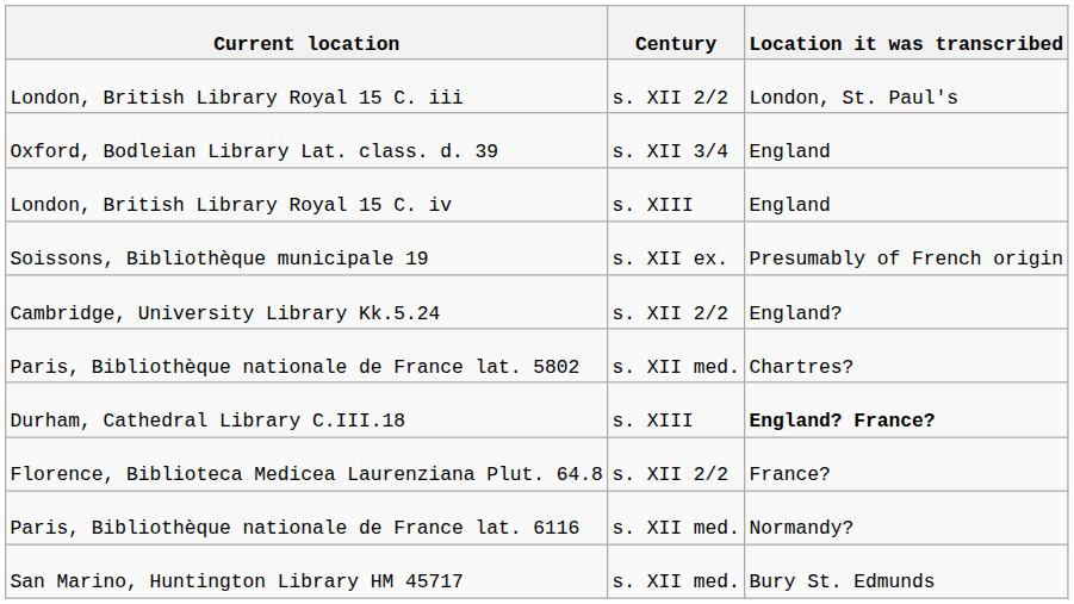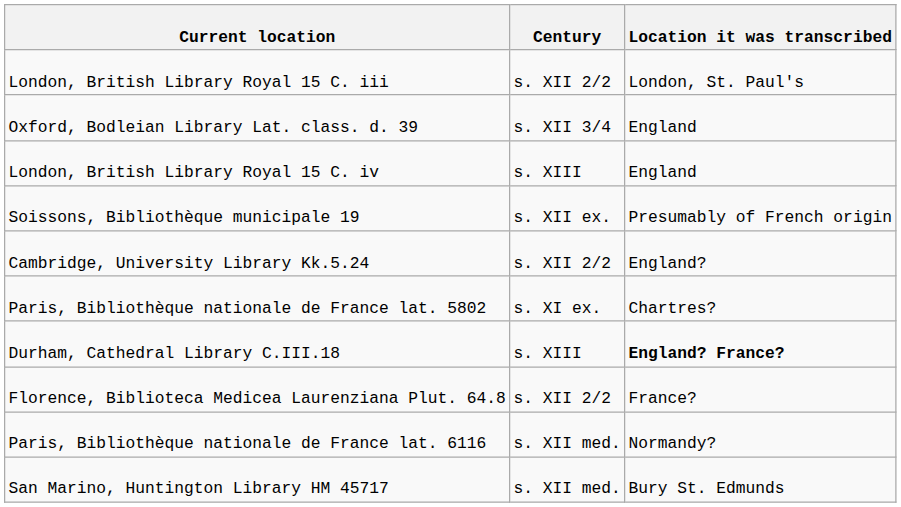 <table class="wikitable">
 <tr>
 <th><br>Current location</th>
 <th><br>Century</th>
 <th><br>Location it was transcribed</th>
 </tr>
 <tr>
 <td><br>London, British Library Royal 15 C. iii</td>
 <td><br>s. XII 2/2</td>
 <td><br>London, St. Paul's</td>
 </tr>
 <tr>
 <td><br>Oxford, Bodleian Library Lat. class. d. 39</td>
 <td><br>s. XII 3/4</td>
 <td><br>England</td>
 </tr>
 <tr>
 <td><br>London, British Library Royal 15 C. iv</td>
 <td><br>s. XIII</td>
 <td><br>England</td>
 </tr>
 <tr>
 <td><br>Soissons, Bibliothèque municipale 19</td>
 <td><br>s. XII ex.</td>
 <td><br>Presumably of French origin</td>
 </tr>
 <tr>
 <td><br>Cambridge, University Library Kk.5.24</td>
 <td><br>s. XII 2/2</td>
 <td><br>England?</td>
 </tr>
 <tr>
 <td><br>Paris, Bibliothèque nationale de France lat. 5802</td>
-<td><br>s. XII med.</td>
+<td><br>s. XI ex.</td>
 <td><br>Chartres?</td>
 </tr>
 <tr>
 <td><br>Durham, Cathedral Library C.III.18</td>
 <td><br>s. XIII</td>
 <td><strong><br>England? France?</strong></td>
 </tr>
 <tr>
 <td><br>Florence, Biblioteca Medicea Laurenziana Plut. 64.8</td>
 <td><br>s. XII 2/2</td>
 <td><br>France?</td>
 </tr>
 <tr>
 <td><br>Paris, Bibliothèque nationale de France lat. 6116</td>
 <td><br>s. XII med.</td>
 <td><br>Normandy?</td>
 </tr>
 <tr>
 <td><br>San Marino, Huntington Library HM 45717</td>
 <td><br>s. XII med.</td>
 <td><br>Bury St. Edmunds</td>
 </tr>
 </table>
